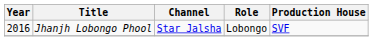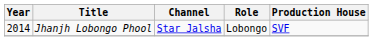 <table class="wikitable sortable">
 <tr>
 <th>Year</th>
 <th>Title</th>
 <th>Channel</th>
 <th>Role</th>
 <th>Production House</th>
 </tr>
 <tr>
-<td>2016</td>
+<td>2014</td>
 <td><em>Jhanjh Lobongo Phool</em></td>
 <td><a href='#'>Star Jalsha</a></td>
 <td>Lobongo</td>
 <td><a href='#'>SVF</a></td>
 </tr>
 <tr>
 </tr>
 </table>
